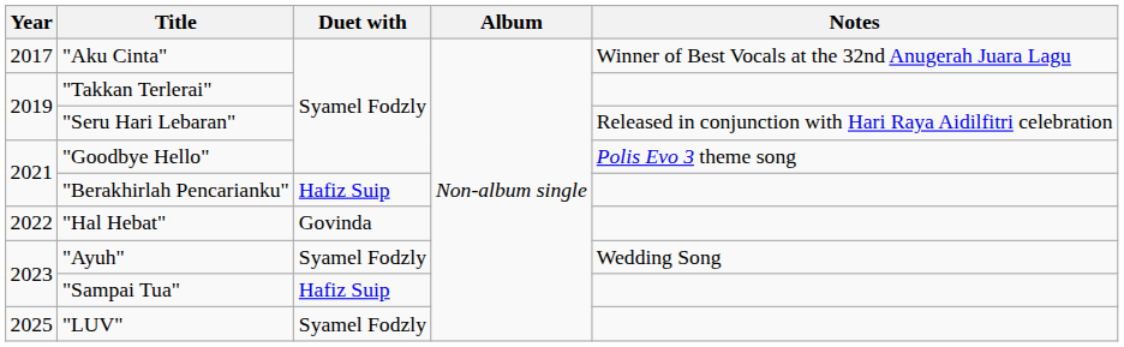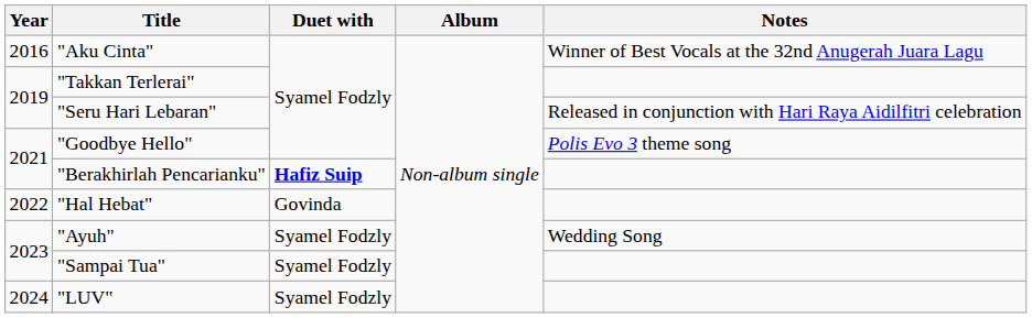 <table class="wikitable">
 <tr>
 <th>Year</th>
 <th>Title</th>
 <th>Duet with</th>
 <th>Album</th>
 <th>Notes</th>
 </tr>
 <tr>
-<td>2017</td>
+<td>2016</td>
 <td>"Aku Cinta"</td>
 <td rowspan="4">Syamel Fodzly</td>
 <td rowspan="9"><em>Non-album single</em></td>
 <td>Winner of Best Vocals at the 32nd <a href='#'>Anugerah Juara Lagu</a></td>
 </tr>
 <tr>
 <td rowspan="2">2019</td>
 <td>"Takkan Terlerai"</td>
 <td></td>
 </tr>
 <tr>
 <td>"Seru Hari Lebaran"</td>
 <td>Released in conjunction with <a href='#'>Hari Raya Aidilfitri</a> celebration</td>
 </tr>
 <tr>
 <td rowspan="2">2021</td>
 <td>"Goodbye Hello"</td>
 <td><em><a href='#'>Polis Evo 3</a></em> theme song</td>
 </tr>
 <tr>
 <td>"Berakhirlah Pencarianku"</td>
-<td><a href='#'>Hafiz Suip</a></td>
+<td><strong><a href='#'>Hafiz Suip</a></strong></td>
 <td></td>
 </tr>
 <tr>
 <td>2022</td>
 <td>"Hal Hebat"</td>
 <td>Govinda</td>
 <td></td>
 </tr>
 <tr>
 <td rowspan="2">2023</td>
 <td>"Ayuh"</td>
 <td>Syamel Fodzly</td>
 <td>Wedding Song</td>
 </tr>
 <tr>
 <td>"Sampai Tua"</td>
-<td><a href='#'>Hafiz Suip</a></td>
+<td>Syamel Fodzly</td>
 <td></td>
 </tr>
 <tr>
-<td>2025</td>
+<td>2024</td>
 <td>"LUV"</td>
 <td>Syamel Fodzly</td>
 <td></td>
 </tr>
 </table>
